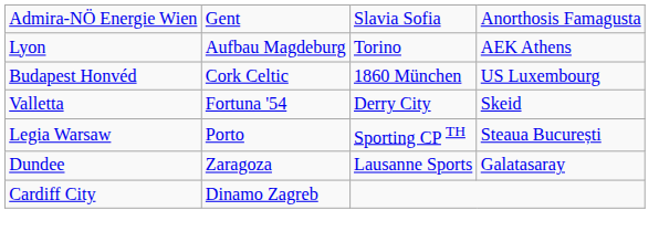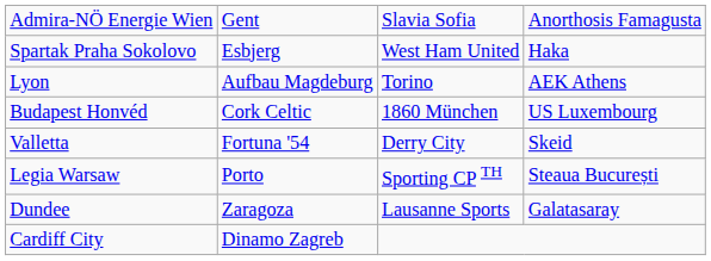 <table class="wikitable">
 <tr>
 <td> <a href='#'>Admira-NÖ Energie Wien</a> </td>
 <td> <a href='#'>Gent</a> </td>
 <td> <a href='#'>Slavia Sofia</a> </td>
 <td> <a href='#'>Anorthosis Famagusta</a> </td>
+</tr>
+<tr>
+<td> <a href='#'>Spartak Praha Sokolovo</a> </td>
+<td> <a href='#'>Esbjerg</a> </td>
+<td> <a href='#'>West Ham United</a> </td>
+<td> <a href='#'>Haka</a> </td>
 </tr>
 <tr>
 <td> <a href='#'>Lyon</a> </td>
 <td> <a href='#'>Aufbau Magdeburg</a> </td>
 <td> <a href='#'>Torino</a> </td>
 <td> <a href='#'>AEK Athens</a> </td>
 </tr>
 <tr>
 <td> <a href='#'>Budapest Honvéd</a> </td>
 <td> <a href='#'>Cork Celtic</a> </td>
 <td> <a href='#'>1860 München</a> </td>
 <td> <a href='#'>US Luxembourg</a> </td>
 </tr>
 <tr>
 <td> <a href='#'>Valletta</a> </td>
 <td> <a href='#'>Fortuna '54</a> </td>
 <td> <a href='#'>Derry City</a> </td>
 <td> <a href='#'>Skeid</a> </td>
 </tr>
 <tr>
 <td> <a href='#'>Legia Warsaw</a> </td>
 <td> <a href='#'>Porto</a> </td>
 <td> <a href='#'>Sporting CP</a> <sup><a href='#'>TH</a></sup></td>
 <td> <a href='#'>Steaua București</a> </td>
 </tr>
 <tr>
 <td> <a href='#'>Dundee</a> </td>
 <td> <a href='#'>Zaragoza</a> </td>
 <td> <a href='#'>Lausanne Sports</a> </td>
 <td> <a href='#'>Galatasaray</a> </td>
 </tr>
 <tr>
 <td> <a href='#'>Cardiff City</a> </td>
 <td> <a href='#'>Dinamo Zagreb</a> </td>
 </tr>
 </table>
